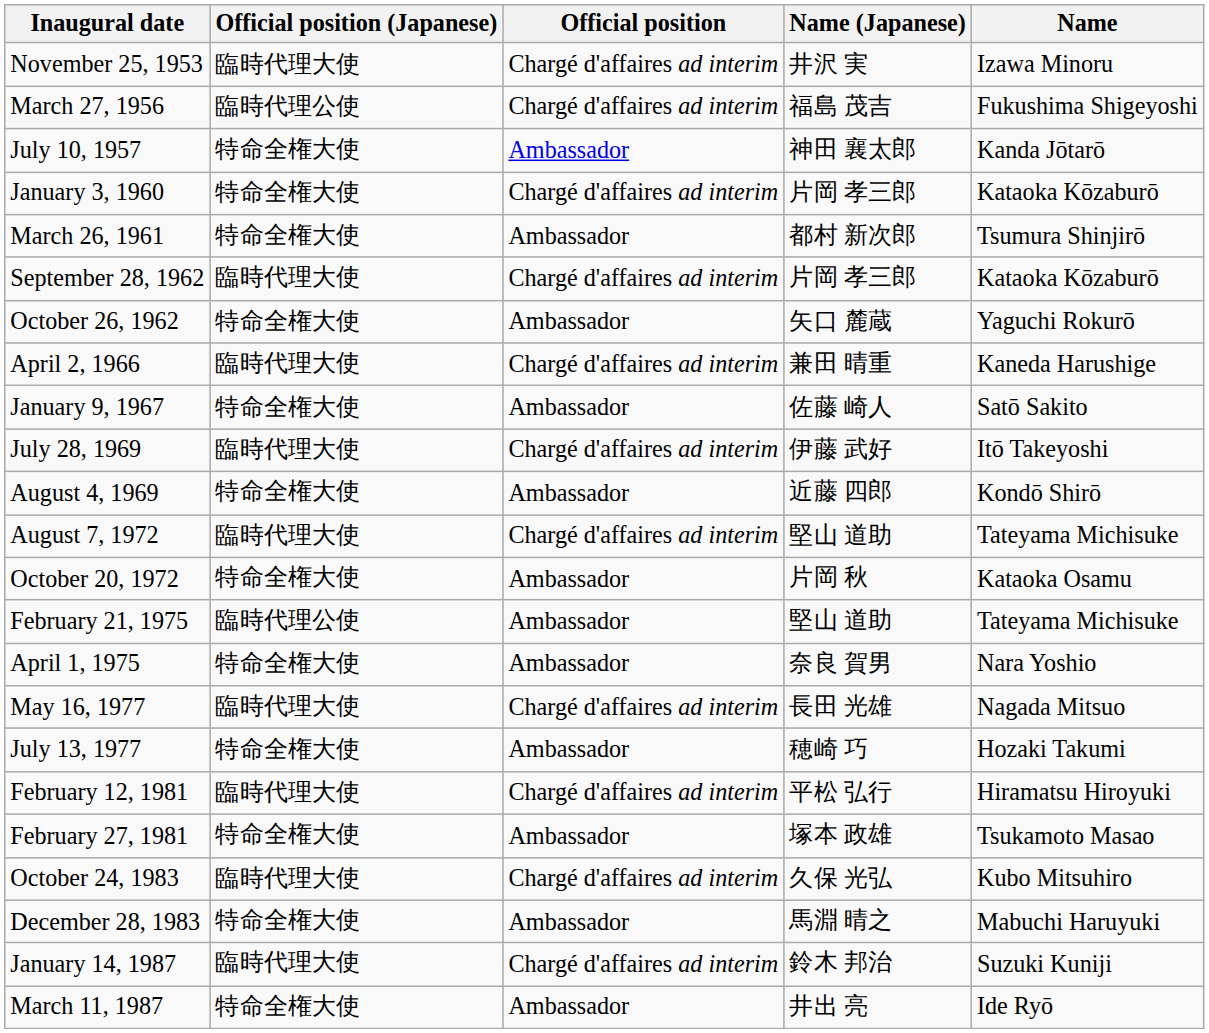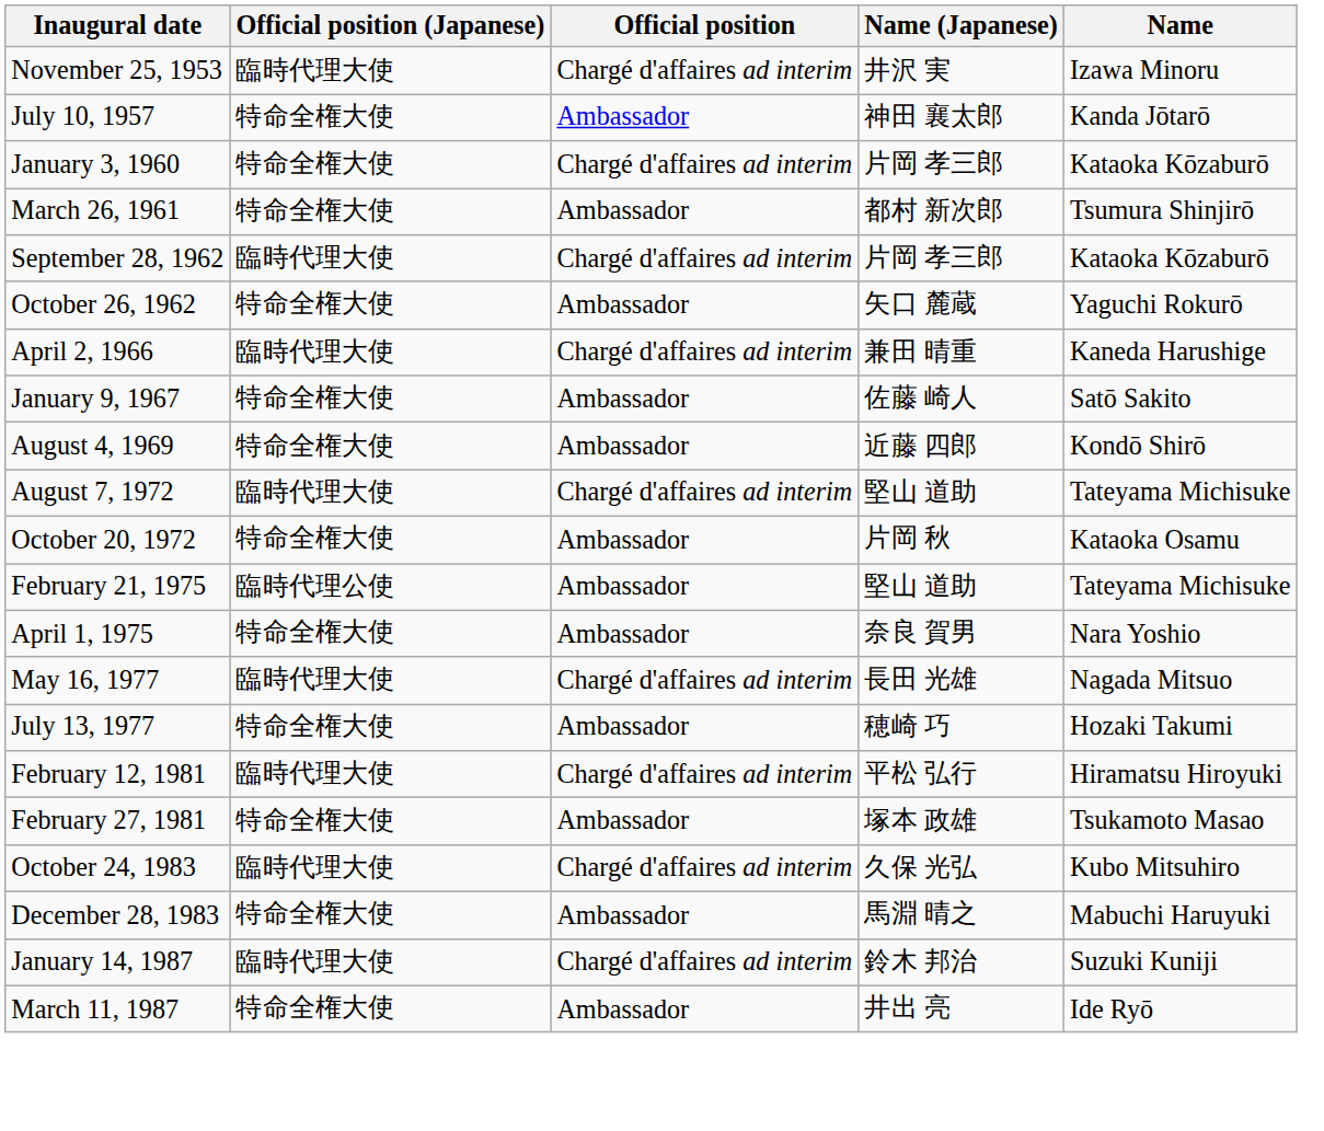 <table class="wikitable">
 <tr>
 <th>Inaugural date</th>
 <th>Official position (Japanese)</th>
 <th>Official position</th>
 <th>Name (Japanese)</th>
 <th>Name</th>
 </tr>
 <tr>
 <td>November 25, 1953</td>
 <td>臨時代理大使</td>
 <td>Chargé d'affaires <em>ad interim</em></td>
 <td>井沢 実</td>
 <td>Izawa Minoru</td>
-</tr>
-<tr>
-<td>March 27, 1956</td>
-<td>臨時代理公使</td>
-<td>Chargé d'affaires <em>ad interim</em></td>
-<td>福島 茂吉</td>
-<td>Fukushima Shigeyoshi</td>
 </tr>
 <tr>
 <td>July 10, 1957</td>
 <td>特命全権大使</td>
 <td><a href='#'>Ambassador</a></td>
 <td>神田 襄太郎</td>
 <td>Kanda Jōtarō</td>
 </tr>
 <tr>
 <td>January 3, 1960</td>
 <td>特命全権大使</td>
 <td>Chargé d'affaires <em>ad interim</em></td>
 <td>片岡 孝三郎</td>
 <td>Kataoka Kōzaburō</td>
 </tr>
 <tr>
 <td>March 26, 1961</td>
 <td>特命全権大使</td>
 <td>Ambassador</td>
 <td>都村 新次郎</td>
 <td>Tsumura Shinjirō</td>
 </tr>
 <tr>
 <td>September 28, 1962</td>
 <td>臨時代理大使</td>
 <td>Chargé d'affaires <em>ad interim</em></td>
 <td>片岡 孝三郎</td>
 <td>Kataoka Kōzaburō</td>
 </tr>
 <tr>
 <td>October 26, 1962</td>
 <td>特命全権大使</td>
 <td>Ambassador</td>
 <td>矢口 麓蔵</td>
 <td>Yaguchi Rokurō</td>
 </tr>
 <tr>
 <td>April 2, 1966</td>
 <td>臨時代理大使</td>
 <td>Chargé d'affaires <em>ad interim</em></td>
 <td>兼田 晴重</td>
 <td>Kaneda Harushige</td>
 </tr>
 <tr>
 <td>January 9, 1967</td>
 <td>特命全権大使</td>
 <td>Ambassador</td>
 <td>佐藤 崎人</td>
 <td>Satō Sakito</td>
-</tr>
-<tr>
-<td>July 28, 1969</td>
-<td>臨時代理大使</td>
-<td>Chargé d'affaires <em>ad interim</em></td>
-<td>伊藤 武好</td>
-<td>Itō Takeyoshi</td>
 </tr>
 <tr>
 <td>August 4, 1969</td>
 <td>特命全権大使</td>
 <td>Ambassador</td>
 <td>近藤 四郎</td>
 <td>Kondō Shirō</td>
 </tr>
 <tr>
 <td>August 7, 1972</td>
 <td>臨時代理大使</td>
 <td>Chargé d'affaires <em>ad interim</em></td>
 <td>堅山 道助</td>
 <td>Tateyama Michisuke</td>
 </tr>
 <tr>
 <td>October 20, 1972</td>
 <td>特命全権大使</td>
 <td>Ambassador</td>
 <td>片岡 秋</td>
 <td>Kataoka Osamu</td>
 </tr>
 <tr>
 <td>February 21, 1975</td>
 <td>臨時代理公使</td>
 <td>Ambassador</td>
 <td>堅山 道助</td>
 <td>Tateyama Michisuke</td>
 </tr>
 <tr>
 <td>April 1, 1975</td>
 <td>特命全権大使</td>
 <td>Ambassador</td>
 <td>奈良 賀男</td>
 <td>Nara Yoshio</td>
 </tr>
 <tr>
 <td>May 16, 1977</td>
 <td>臨時代理大使</td>
 <td>Chargé d'affaires <em>ad interim</em></td>
 <td>長田 光雄</td>
 <td>Nagada Mitsuo</td>
 </tr>
 <tr>
 <td>July 13, 1977</td>
 <td>特命全権大使</td>
 <td>Ambassador</td>
 <td>穂崎 巧</td>
 <td>Hozaki Takumi</td>
 </tr>
 <tr>
 <td>February 12, 1981</td>
 <td>臨時代理大使</td>
 <td>Chargé d'affaires <em>ad interim</em></td>
 <td>平松 弘行</td>
 <td>Hiramatsu Hiroyuki</td>
 </tr>
 <tr>
 <td>February 27, 1981</td>
 <td>特命全権大使</td>
 <td>Ambassador</td>
 <td>塚本 政雄</td>
 <td>Tsukamoto Masao</td>
 </tr>
 <tr>
 <td>October 24, 1983</td>
 <td>臨時代理大使</td>
 <td>Chargé d'affaires <em>ad interim</em></td>
 <td>久保 光弘</td>
 <td>Kubo Mitsuhiro</td>
 </tr>
 <tr>
 <td>December 28, 1983</td>
 <td>特命全権大使</td>
 <td>Ambassador</td>
 <td>馬淵 晴之</td>
 <td>Mabuchi Haruyuki</td>
 </tr>
 <tr>
 <td>January 14, 1987</td>
 <td>臨時代理大使</td>
 <td>Chargé d'affaires <em>ad interim</em></td>
 <td>鈴木 邦治</td>
 <td>Suzuki Kuniji</td>
 </tr>
 <tr>
 <td>March 11, 1987</td>
 <td>特命全権大使</td>
 <td>Ambassador</td>
 <td>井出 亮</td>
 <td>Ide Ryō</td>
 </tr>
 </table>
